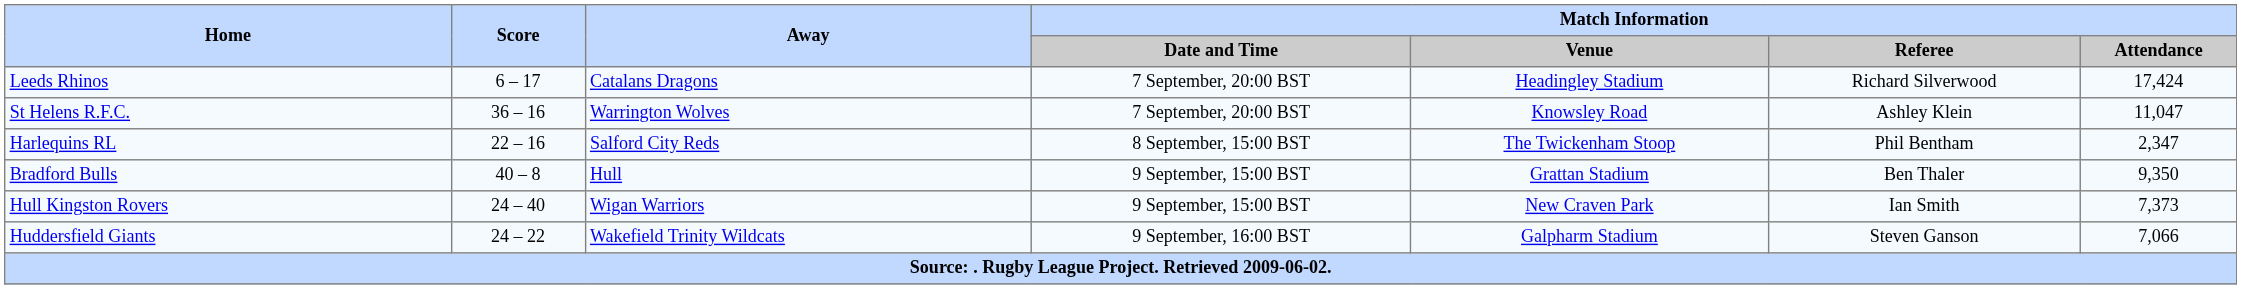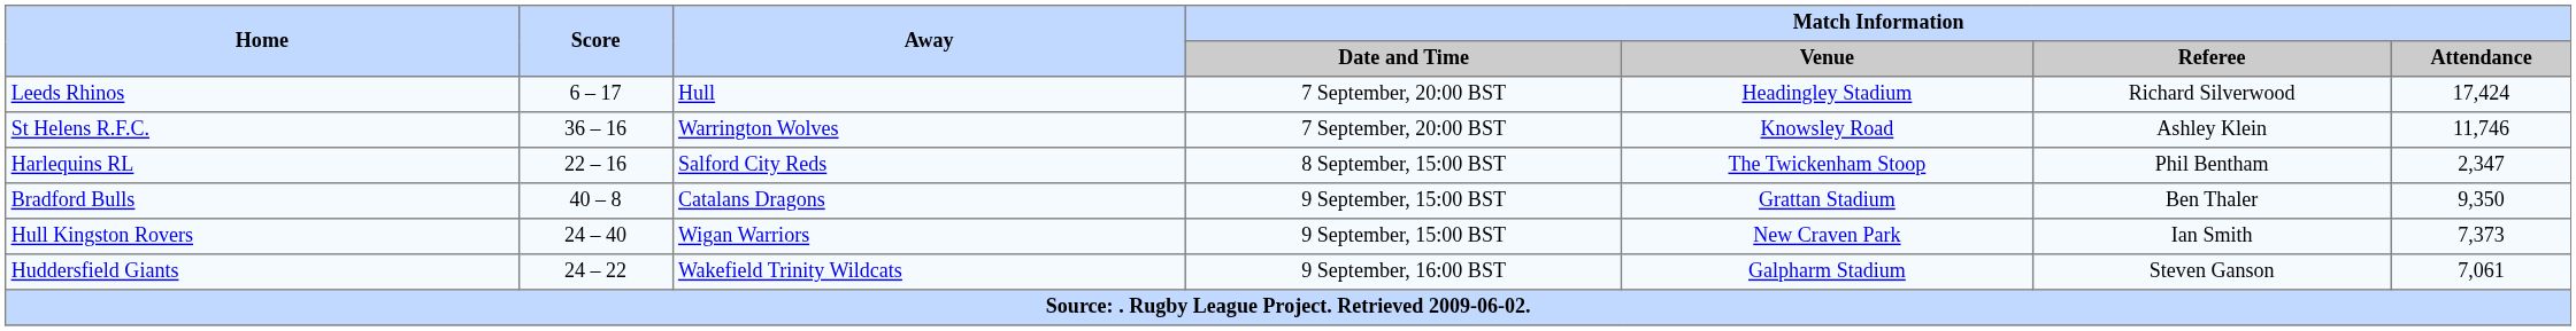 <table border="1" cellpadding="3" cellspacing="0" style="border-collapse:collapse; font-size:80%; text-align:center; width:100%;">
 <tr style="background:#c1d8ff;">
 <th rowspan="2" style="width:20%;">Home</th>
 <th rowspan="2" style="width:6%;">Score</th>
 <th rowspan="2" style="width:20%;">Away</th>
 <th colspan=6>Match Information</th>
 </tr>
 <tr style="background:#ccc;">
 <th width=17%>Date and Time</th>
 <th width=16%>Venue</th>
 <th width=14%>Referee</th>
 <th width=7%>Attendance</th>
 </tr>
 <tr style="background:#f5faff;">
 <td align=left> <a href='#'>Leeds Rhinos</a></td>
 <td>6 – 17</td>
-<td align=left> <a href='#'>Catalans Dragons</a></td>
+<td align=left> <a href='#'>Hull</a></td>
 <td>7 September, 20:00 BST</td>
 <td><a href='#'>Headingley Stadium</a></td>
 <td>Richard Silverwood</td>
 <td>17,424</td>
 </tr>
 <tr style="background:#f5faff;">
 <td align=left> <a href='#'>St Helens R.F.C.</a></td>
 <td>36 – 16</td>
 <td align=left> <a href='#'>Warrington Wolves</a></td>
 <td>7 September, 20:00 BST</td>
 <td><a href='#'>Knowsley Road</a></td>
 <td>Ashley Klein</td>
-<td>11,047</td>
+<td>11,746</td>
 </tr>
 <tr style="background:#f5faff;">
 <td align=left> <a href='#'>Harlequins RL</a></td>
 <td>22 – 16</td>
 <td align=left> <a href='#'>Salford City Reds</a></td>
 <td>8 September, 15:00 BST</td>
 <td><a href='#'>The Twickenham Stoop</a></td>
 <td>Phil Bentham</td>
 <td>2,347</td>
 </tr>
 <tr style="background:#f5faff;">
 <td align=left> <a href='#'>Bradford Bulls</a></td>
 <td>40 – 8</td>
-<td align=left> <a href='#'>Hull</a></td>
+<td align=left> <a href='#'>Catalans Dragons</a></td>
 <td>9 September, 15:00 BST</td>
 <td><a href='#'>Grattan Stadium</a></td>
 <td>Ben Thaler</td>
 <td>9,350</td>
 </tr>
 <tr style="background:#f5faff;">
 <td align=left> <a href='#'>Hull Kingston Rovers</a></td>
 <td>24 – 40</td>
 <td align=left> <a href='#'>Wigan Warriors</a></td>
 <td>9 September, 15:00 BST</td>
 <td><a href='#'>New Craven Park</a></td>
 <td>Ian Smith</td>
 <td>7,373</td>
 </tr>
 <tr style="background:#f5faff;">
 <td align=left> <a href='#'>Huddersfield Giants</a></td>
 <td>24 – 22</td>
 <td align=left> <a href='#'>Wakefield Trinity Wildcats</a></td>
 <td>9 September, 16:00 BST</td>
 <td><a href='#'>Galpharm Stadium</a></td>
 <td>Steven Ganson</td>
-<td>7,066</td>
+<td>7,061</td>
 </tr>
 <tr style="background:#c1d8ff;">
 <th colspan=10>Source: . Rugby League Project. Retrieved 2009-06-02.</th>
 </tr>
 </table>
